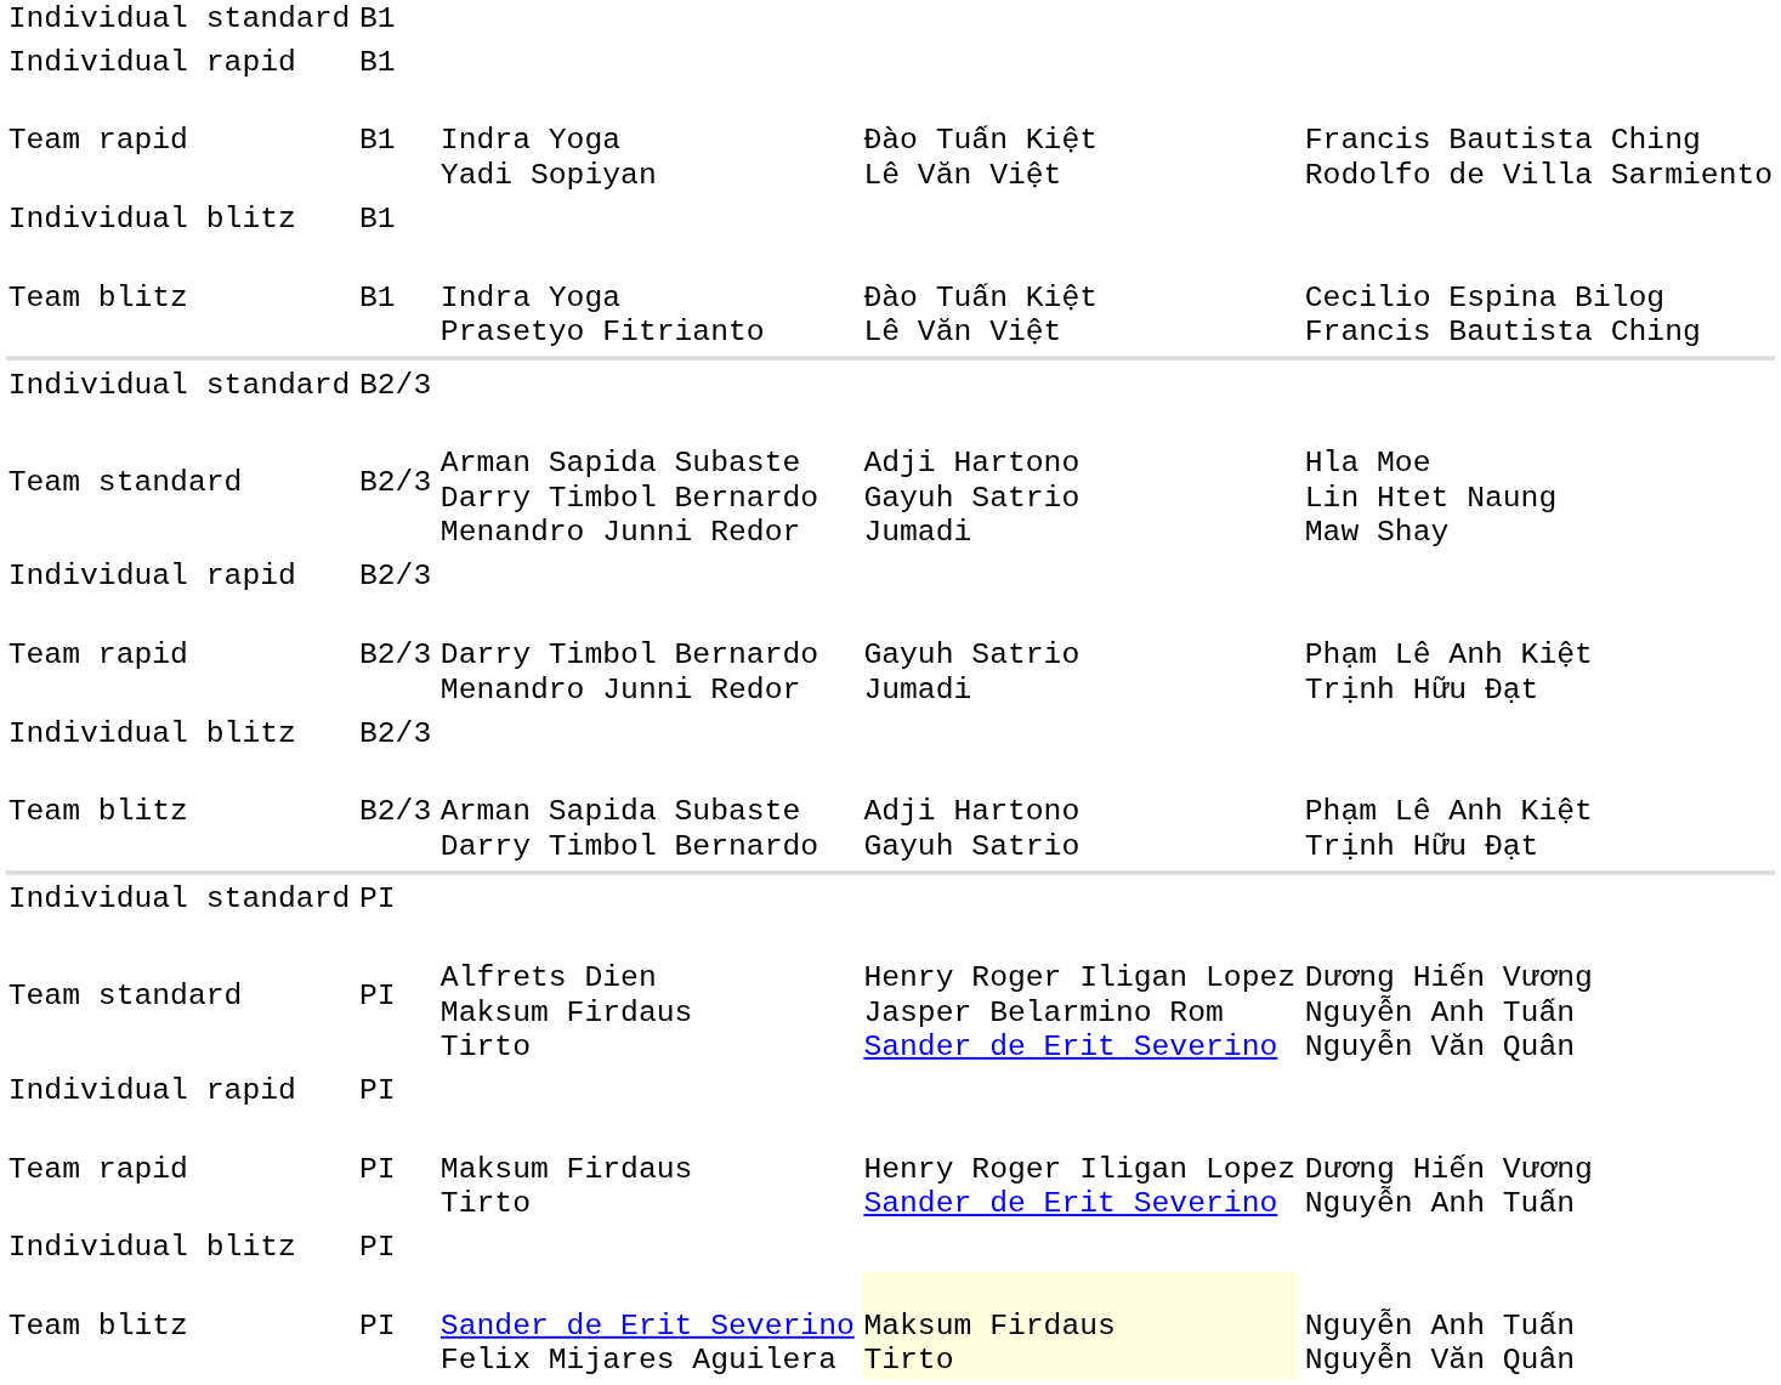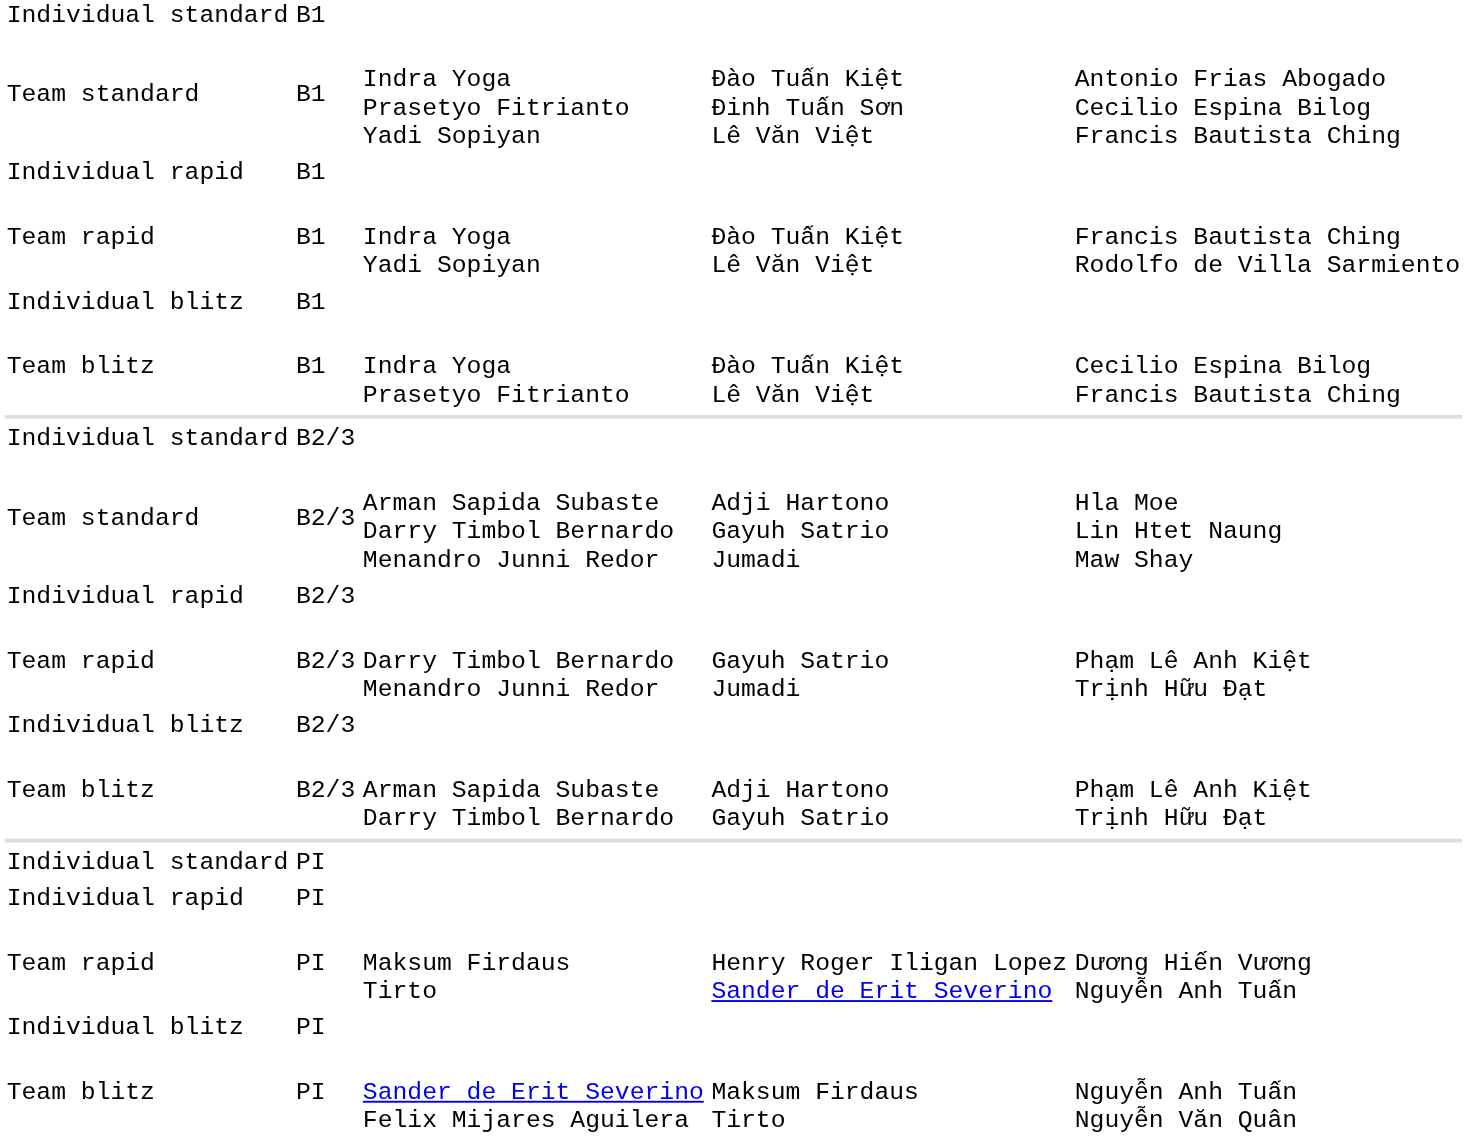 <table>
 <tr>
 <td>Individual standard</td>
 <td>B1</td>
 <td></td>
 <td></td>
 <td></td>
+</tr>
+<tr>
+<td>Team standard</td>
+<td>B1</td>
+<td><br>Indra Yoga<br>Prasetyo Fitrianto<br>Yadi Sopiyan</td>
+<td><br>Đào Tuấn Kiệt<br>Đinh Tuấn Sơn<br>Lê Văn Việt</td>
+<td><br>Antonio Frias Abogado<br>Cecilio Espina Bilog<br>Francis Bautista Ching</td>
 </tr>
 <tr>
 <td>Individual rapid</td>
 <td>B1</td>
 <td></td>
 <td></td>
 <td></td>
 </tr>
 <tr>
 <td>Team rapid</td>
 <td>B1</td>
 <td><br>Indra Yoga<br>Yadi Sopiyan</td>
 <td><br>Đào Tuấn Kiệt<br>Lê Văn Việt</td>
 <td><br>Francis Bautista Ching<br>Rodolfo de Villa Sarmiento</td>
 </tr>
 <tr>
 <td>Individual blitz</td>
 <td>B1</td>
 <td></td>
 <td></td>
 <td></td>
 </tr>
 <tr>
 <td>Team blitz</td>
 <td>B1</td>
 <td><br>Indra Yoga<br>Prasetyo Fitrianto</td>
 <td><br>Đào Tuấn Kiệt<br>Lê Văn Việt</td>
 <td><br>Cecilio Espina Bilog<br>Francis Bautista Ching</td>
 </tr>
 <tr bgcolor=#dddddd>
 <td colspan="5"></td>
 </tr>
 <tr>
 <td>Individual standard</td>
 <td>B2/3</td>
 <td></td>
 <td></td>
 <td></td>
 </tr>
 <tr>
 <td>Team standard</td>
 <td>B2/3</td>
 <td><br>Arman Sapida Subaste<br>Darry Timbol Bernardo<br>Menandro Junni Redor</td>
 <td><br>Adji Hartono<br>Gayuh Satrio<br>Jumadi</td>
 <td><br>Hla Moe<br>Lin Htet Naung<br>Maw Shay</td>
 </tr>
 <tr>
 <td>Individual rapid</td>
 <td>B2/3</td>
 <td></td>
 <td></td>
 <td></td>
 </tr>
 <tr>
 <td>Team rapid</td>
 <td>B2/3</td>
 <td><br>Darry Timbol Bernardo<br>Menandro Junni Redor</td>
 <td><br>Gayuh Satrio<br>Jumadi</td>
 <td><br>Phạm Lê Anh Kiệt<br>Trịnh Hữu Đạt</td>
 </tr>
 <tr>
 <td>Individual blitz</td>
 <td>B2/3</td>
 <td></td>
 <td></td>
 <td></td>
 </tr>
 <tr>
 <td>Team blitz</td>
 <td>B2/3</td>
 <td><br>Arman Sapida Subaste<br>Darry Timbol Bernardo</td>
 <td><br>Adji Hartono<br>Gayuh Satrio</td>
 <td><br>Phạm Lê Anh Kiệt<br>Trịnh Hữu Đạt</td>
 </tr>
 <tr bgcolor=#dddddd>
 <td colspan="5"></td>
 </tr>
 <tr>
 <td>Individual standard</td>
 <td>PI</td>
 <td></td>
 <td></td>
 <td></td>
 </tr>
 <tr>
-<td>Team standard</td>
-<td>PI</td>
-<td><br>Alfrets Dien<br>Maksum Firdaus<br>Tirto</td>
-<td><br>Henry Roger Iligan Lopez<br>Jasper Belarmino Rom<br><a href='#'>Sander de Erit Severino</a></td>
-<td><br>Dương Hiến Vương<br>Nguyễn Anh Tuấn<br>Nguyễn Văn Quân</td>
-</tr>
-<tr>
 <td>Individual rapid</td>
 <td>PI</td>
 <td></td>
 <td></td>
 <td></td>
 </tr>
 <tr>
 <td>Team rapid</td>
 <td>PI</td>
 <td><br>Maksum Firdaus<br>Tirto</td>
 <td><br>Henry Roger Iligan Lopez<br><a href='#'>Sander de Erit Severino</a></td>
 <td><br>Dương Hiến Vương<br>Nguyễn Anh Tuấn</td>
 </tr>
 <tr>
 <td>Individual blitz</td>
 <td>PI</td>
 <td></td>
 <td></td>
 <td></td>
 </tr>
 <tr>
 <td>Team blitz</td>
 <td>PI</td>
 <td><br><a href='#'>Sander de Erit Severino</a><br>Felix Mijares Aguilera</td>
-<td style="background: lightyellow;"><br>Maksum Firdaus<br>Tirto</td>
+<td><br>Maksum Firdaus<br>Tirto</td>
 <td><br>Nguyễn Anh Tuấn<br>Nguyễn Văn Quân</td>
 </tr>
 </table>
